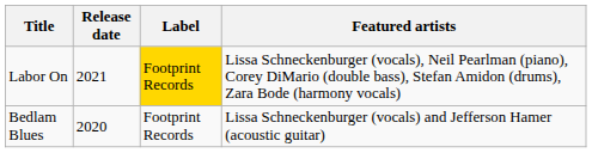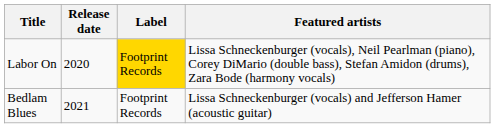 <table class="wikitable">
 <tr>
 <th>Title</th>
 <th>Release date</th>
 <th>Label</th>
 <th>Featured artists</th>
 </tr>
 <tr>
 <td>Labor On</td>
-<td>2021</td>
+<td>2020</td>
 <td style="background: gold;">Footprint Records</td>
 <td>Lissa Schneckenburger (vocals), Neil Pearlman (piano), Corey DiMario (double bass), Stefan Amidon (drums), Zara Bode (harmony vocals)</td>
 </tr>
 <tr>
 <td>Bedlam Blues</td>
-<td>2020</td>
+<td>2021</td>
 <td>Footprint Records</td>
 <td>Lissa Schneckenburger (vocals) and Jefferson Hamer (acoustic guitar)</td>
 </tr>
 </table>
